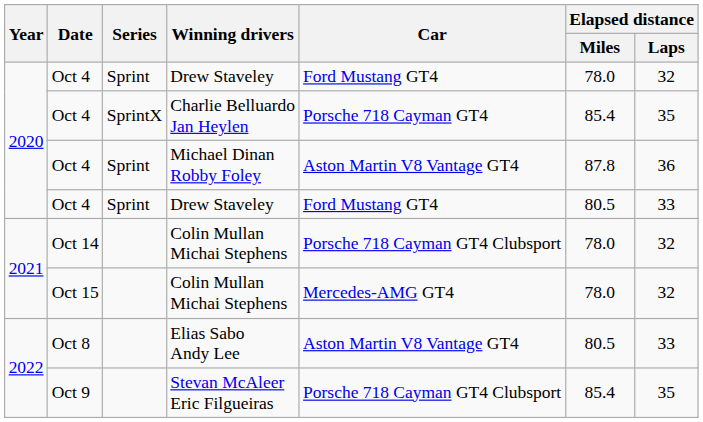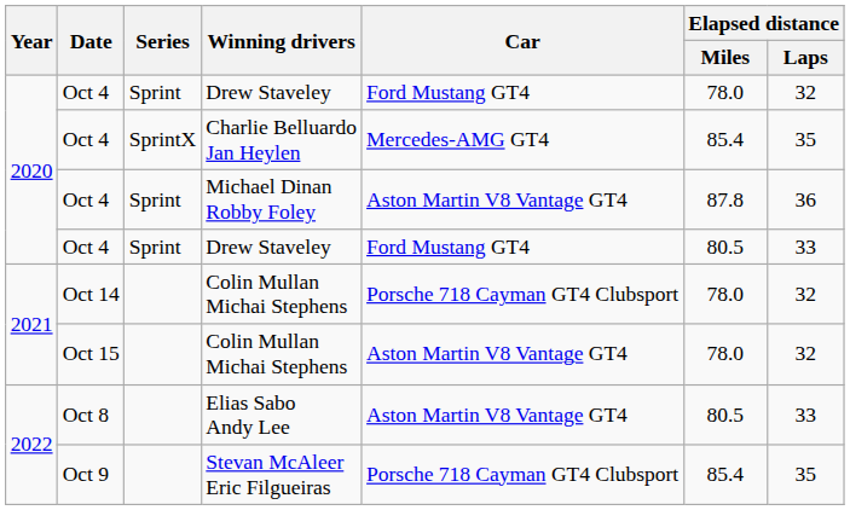 <table class="wikitable" style="font-size: 95%;">
 <tr>
 <th rowspan="2" style="text-align:center">Year</th>
 <th rowspan="2" style="text-align:center">Date</th>
 <th rowspan="2" style="text-align:center">Series</th>
 <th rowspan="2" style="text-align:center">Winning drivers</th>
 <th rowspan="2" style="text-align:center">Car</th>
 <th colspan="2" style="text-align:center">Elapsed distance</th>
 </tr>
 <tr>
 <th style="text-align:center">Miles</th>
 <th style="text-align:center">Laps</th>
 </tr>
 <tr>
 <td rowspan="4"><a href='#'>2020</a></td>
 <td>Oct 4</td>
 <td>Sprint</td>
 <td> Drew Staveley</td>
 <td><a href='#'>Ford Mustang</a> GT4</td>
 <td style="text-align:center">78.0</td>
 <td style="text-align:center">32</td>
 </tr>
 <tr>
 <td>Oct 4</td>
 <td>SprintX</td>
 <td> Charlie Belluardo<br> <a href='#'>Jan Heylen</a></td>
-<td><a href='#'>Porsche 718 Cayman</a> GT4</td>
+<td><a href='#'>Mercedes-AMG</a> GT4</td>
 <td style="text-align:center">85.4</td>
 <td style="text-align:center">35</td>
 </tr>
 <tr>
 <td>Oct 4</td>
 <td>Sprint</td>
 <td> Michael Dinan<br> <a href='#'>Robby Foley</a></td>
 <td><a href='#'>Aston Martin V8 Vantage</a> GT4</td>
 <td style="text-align:center">87.8</td>
 <td style="text-align:center">36</td>
 </tr>
 <tr>
 <td>Oct 4</td>
 <td>Sprint</td>
 <td> Drew Staveley</td>
 <td><a href='#'>Ford Mustang</a> GT4</td>
 <td style="text-align:center">80.5</td>
 <td style="text-align:center">33</td>
 </tr>
 <tr>
 <td rowspan="2"><a href='#'>2021</a></td>
 <td>Oct 14</td>
 <td></td>
 <td> Colin Mullan<br> Michai Stephens</td>
 <td><a href='#'>Porsche 718 Cayman</a> GT4 Clubsport</td>
 <td style="text-align:center">78.0</td>
 <td style="text-align:center">32</td>
 </tr>
 <tr>
 <td>Oct 15</td>
 <td></td>
 <td> Colin Mullan<br> Michai Stephens</td>
-<td><a href='#'>Mercedes-AMG</a> GT4</td>
+<td><a href='#'>Aston Martin V8 Vantage</a> GT4</td>
 <td style="text-align:center">78.0</td>
 <td style="text-align:center">32</td>
 </tr>
 <tr>
 <td rowspan="2"><a href='#'>2022</a></td>
 <td>Oct 8</td>
 <td></td>
 <td> Elias Sabo<br> Andy Lee</td>
 <td><a href='#'>Aston Martin V8 Vantage</a> GT4</td>
 <td style="text-align:center">80.5</td>
 <td style="text-align:center">33</td>
 </tr>
 <tr>
 <td>Oct 9</td>
 <td></td>
 <td> <a href='#'>Stevan McAleer</a><br> Eric Filgueiras</td>
 <td><a href='#'>Porsche 718 Cayman</a> GT4 Clubsport</td>
 <td style="text-align:center">85.4</td>
 <td style="text-align:center">35</td>
 </tr>
 </table>
